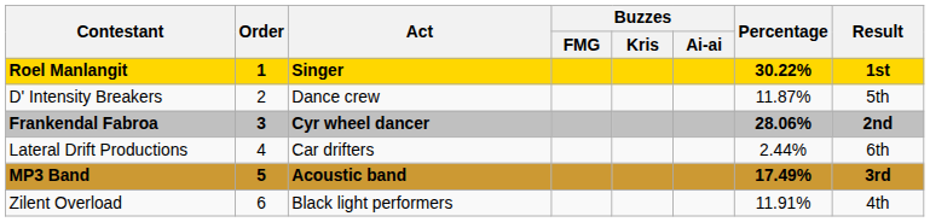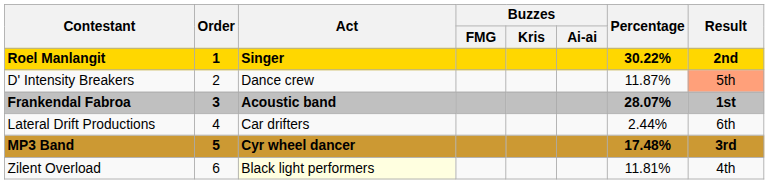 <table class="wikitable" style="text-align:center; width:100%;">
 <tr>
 <th rowspan="2" style="width:25%;">Contestant</th>
 <th rowspan="2" style="width:03%;">Order</th>
 <th rowspan="2">Act</th>
 <th colspan="3" style="width:20%;">Buzzes</th>
 <th rowspan="2" style="width:10%;">Percentage</th>
 <th rowspan="2" style="width:10%;">Result</th>
 </tr>
 <tr>
 <th style="width:06.66%;">FMG</th>
 <th style="width:06.66%;">Kris</th>
 <th style="width:06.66%;">Ai-ai</th>
 </tr>
 <tr bgcolor="gold">
 <td scope="row" style="text-align:left;"><strong>Roel Manlangit</strong></td>
 <td><strong>1</strong></td>
 <td scope="row" style="text-align:left;"><strong>Singer</strong></td>
 <td></td>
 <td></td>
 <td></td>
 <td><strong>30.22%</strong></td>
-<td><strong>1st</strong></td>
+<td><strong>2nd</strong></td>
 </tr>
 <tr>
 <td scope="row" style="text-align:left;">D' Intensity Breakers</td>
 <td>2</td>
 <td scope="row" style="text-align:left;">Dance crew</td>
 <td></td>
 <td></td>
 <td></td>
 <td>11.87%</td>
-<td>5th</td>
+<td style="background: lightsalmon;">5th</td>
 </tr>
 <tr bgcolor="silver">
 <td scope="row" style="text-align:left;"><strong>Frankendal Fabroa</strong></td>
 <td><strong>3</strong></td>
-<td scope="row" style="text-align:left;"><strong>Cyr wheel dancer</strong></td>
+<td scope="row" style="text-align:left;"><strong>Acoustic band</strong></td>
 <td></td>
 <td></td>
 <td></td>
-<td><strong>28.06%</strong></td>
-<td><strong>2nd</strong></td>
+<td><strong>28.07%</strong></td>
+<td><strong>1st</strong></td>
 </tr>
 <tr>
 <td scope="row" style="text-align:left;">Lateral Drift Productions</td>
 <td>4</td>
 <td scope="row" style="text-align:left;">Car drifters</td>
 <td></td>
 <td></td>
 <td></td>
 <td>2.44%</td>
 <td>6th</td>
 </tr>
 <tr bgcolor="#CC9933">
 <td scope="row" style="text-align:left;"><strong>MP3 Band</strong></td>
 <td><strong>5</strong></td>
-<td scope="row" style="text-align:left;"><strong>Acoustic band</strong></td>
+<td scope="row" style="text-align:left;"><strong>Cyr wheel dancer</strong></td>
 <td></td>
 <td></td>
 <td></td>
-<td><strong>17.49%</strong></td>
+<td><strong>17.48%</strong></td>
 <td><strong>3rd</strong></td>
 </tr>
 <tr>
 <td scope="row" style="text-align:left;">Zilent Overload</td>
 <td>6</td>
-<td scope="row" style="text-align:left;">Black light performers</td>
+<td scope="row" style="background: lightyellow; text-align:left;">Black light performers</td>
 <td></td>
 <td></td>
 <td></td>
-<td>11.91%</td>
+<td>11.81%</td>
 <td>4th</td>
 </tr>
 </table>
